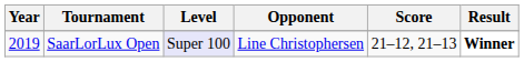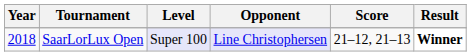 <table class="sortable wikitable" style="font-size: 90%;">
 <tr>
 <th>Year</th>
 <th>Tournament</th>
 <th>Level</th>
 <th>Opponent</th>
 <th>Score</th>
 <th>Result</th>
 </tr>
 <tr>
 </tr>
 <tr>
-<td align="center"><a href='#'>2019</a></td>
+<td align="center"><a href='#'>2018</a></td>
 <td align="left"><a href='#'>SaarLorLux Open</a></td>
 <td align="left" style="background: lavender;">Super 100</td>
-<td align="left"> <a href='#'>Line Christophersen</a></td>
+<td align="left" style="background: lavender;"> <a href='#'>Line Christophersen</a></td>
 <td align="left">21–12, 21–13</td>
 <td style="text-align:left; background:white"> <strong>Winner</strong></td>
 </tr>
 </table>
